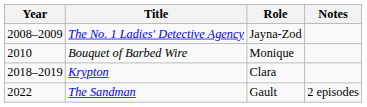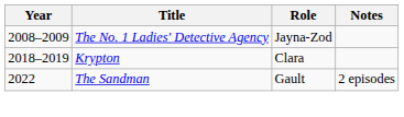 <table class="wikitable">
 <tr>
 <th>Year</th>
 <th>Title</th>
 <th>Role</th>
 <th>Notes</th>
 </tr>
 <tr>
 <td>2008–2009</td>
 <td><em><a href='#'>The No. 1 Ladies' Detective Agency</a></em></td>
 <td>Jayna-Zod</td>
-<td></td>
-</tr>
-<tr>
-<td>2010</td>
-<td><em>Bouquet of Barbed Wire</em></td>
-<td>Monique</td>
 <td></td>
 </tr>
 <tr>
 <td>2018–2019</td>
 <td><em><a href='#'>Krypton</a></em></td>
 <td>Clara</td>
 <td></td>
 </tr>
 <tr>
 <td>2022</td>
 <td><em><a href='#'>The Sandman</a></em></td>
 <td>Gault</td>
 <td>2 episodes</td>
 </tr>
 </table>
